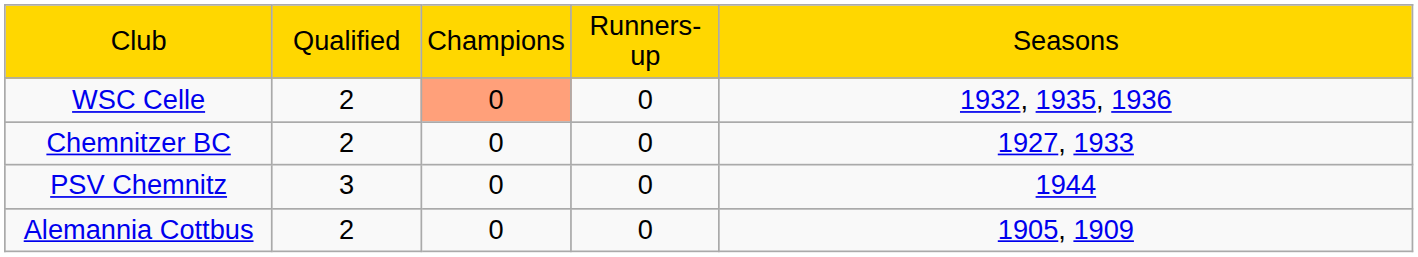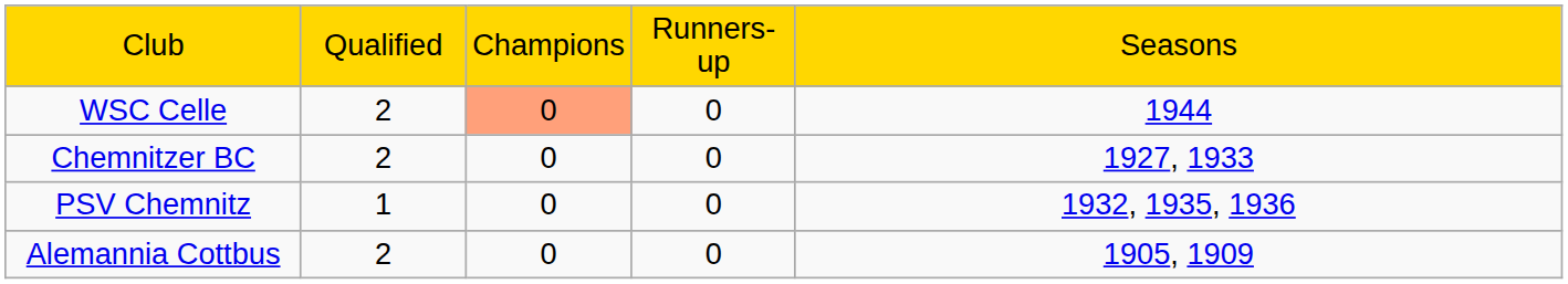 <table class="wikitable sortable">
 <tr align="center" bgcolor="#FFD700">
 <td width="150">Club</td>
 <td width="80">Qualified</td>
 <td width="80">Champions</td>
 <td width="80">Runners-up</td>
 <td width="400">Seasons</td>
 </tr>
 <tr align="center">
 <td><a href='#'>WSC Celle</a></td>
 <td>2</td>
 <td style="background: lightsalmon;">0</td>
 <td>0</td>
-<td><a href='#'>1932</a>, <a href='#'>1935</a>, <a href='#'>1936</a></td>
+<td><a href='#'>1944</a></td>
 </tr>
 <tr align="center">
 <td><a href='#'>Chemnitzer BC</a></td>
 <td>2</td>
 <td>0</td>
 <td>0</td>
 <td><a href='#'>1927</a>, <a href='#'>1933</a></td>
 </tr>
 <tr align="center">
 <td><a href='#'>PSV Chemnitz</a></td>
-<td>3</td>
+<td>1</td>
 <td>0</td>
 <td>0</td>
-<td><a href='#'>1944</a></td>
+<td><a href='#'>1932</a>, <a href='#'>1935</a>, <a href='#'>1936</a></td>
 </tr>
 <tr align="center">
 <td><a href='#'>Alemannia Cottbus</a></td>
 <td>2</td>
 <td>0</td>
 <td>0</td>
 <td><a href='#'>1905</a>, <a href='#'>1909</a></td>
 </tr>
 </table>
